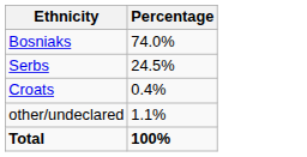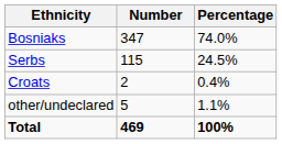 <table class="wikitable">
 <tr>
 <th width="100px">Ethnicity</th>
+<th width="80px">Number</th>
 <th width="80px">Percentage</th>
 </tr>
 <tr>
 <td><a href='#'>Bosniaks</a></td>
+<td>347</td>
 <td>74.0%</td>
 </tr>
 <tr>
 <td><a href='#'>Serbs</a></td>
+<td>115</td>
 <td>24.5%</td>
 </tr>
 <tr>
 <td><a href='#'>Croats</a></td>
+<td>2</td>
 <td>0.4%</td>
 </tr>
 <tr>
 <td>other/undeclared</td>
+<td>5</td>
 <td>1.1%</td>
 </tr>
 <tr>
 <td><strong>Total</strong></td>
+<td><strong>469</strong></td>
 <td><strong>100%</strong></td>
 </tr>
 </table>
